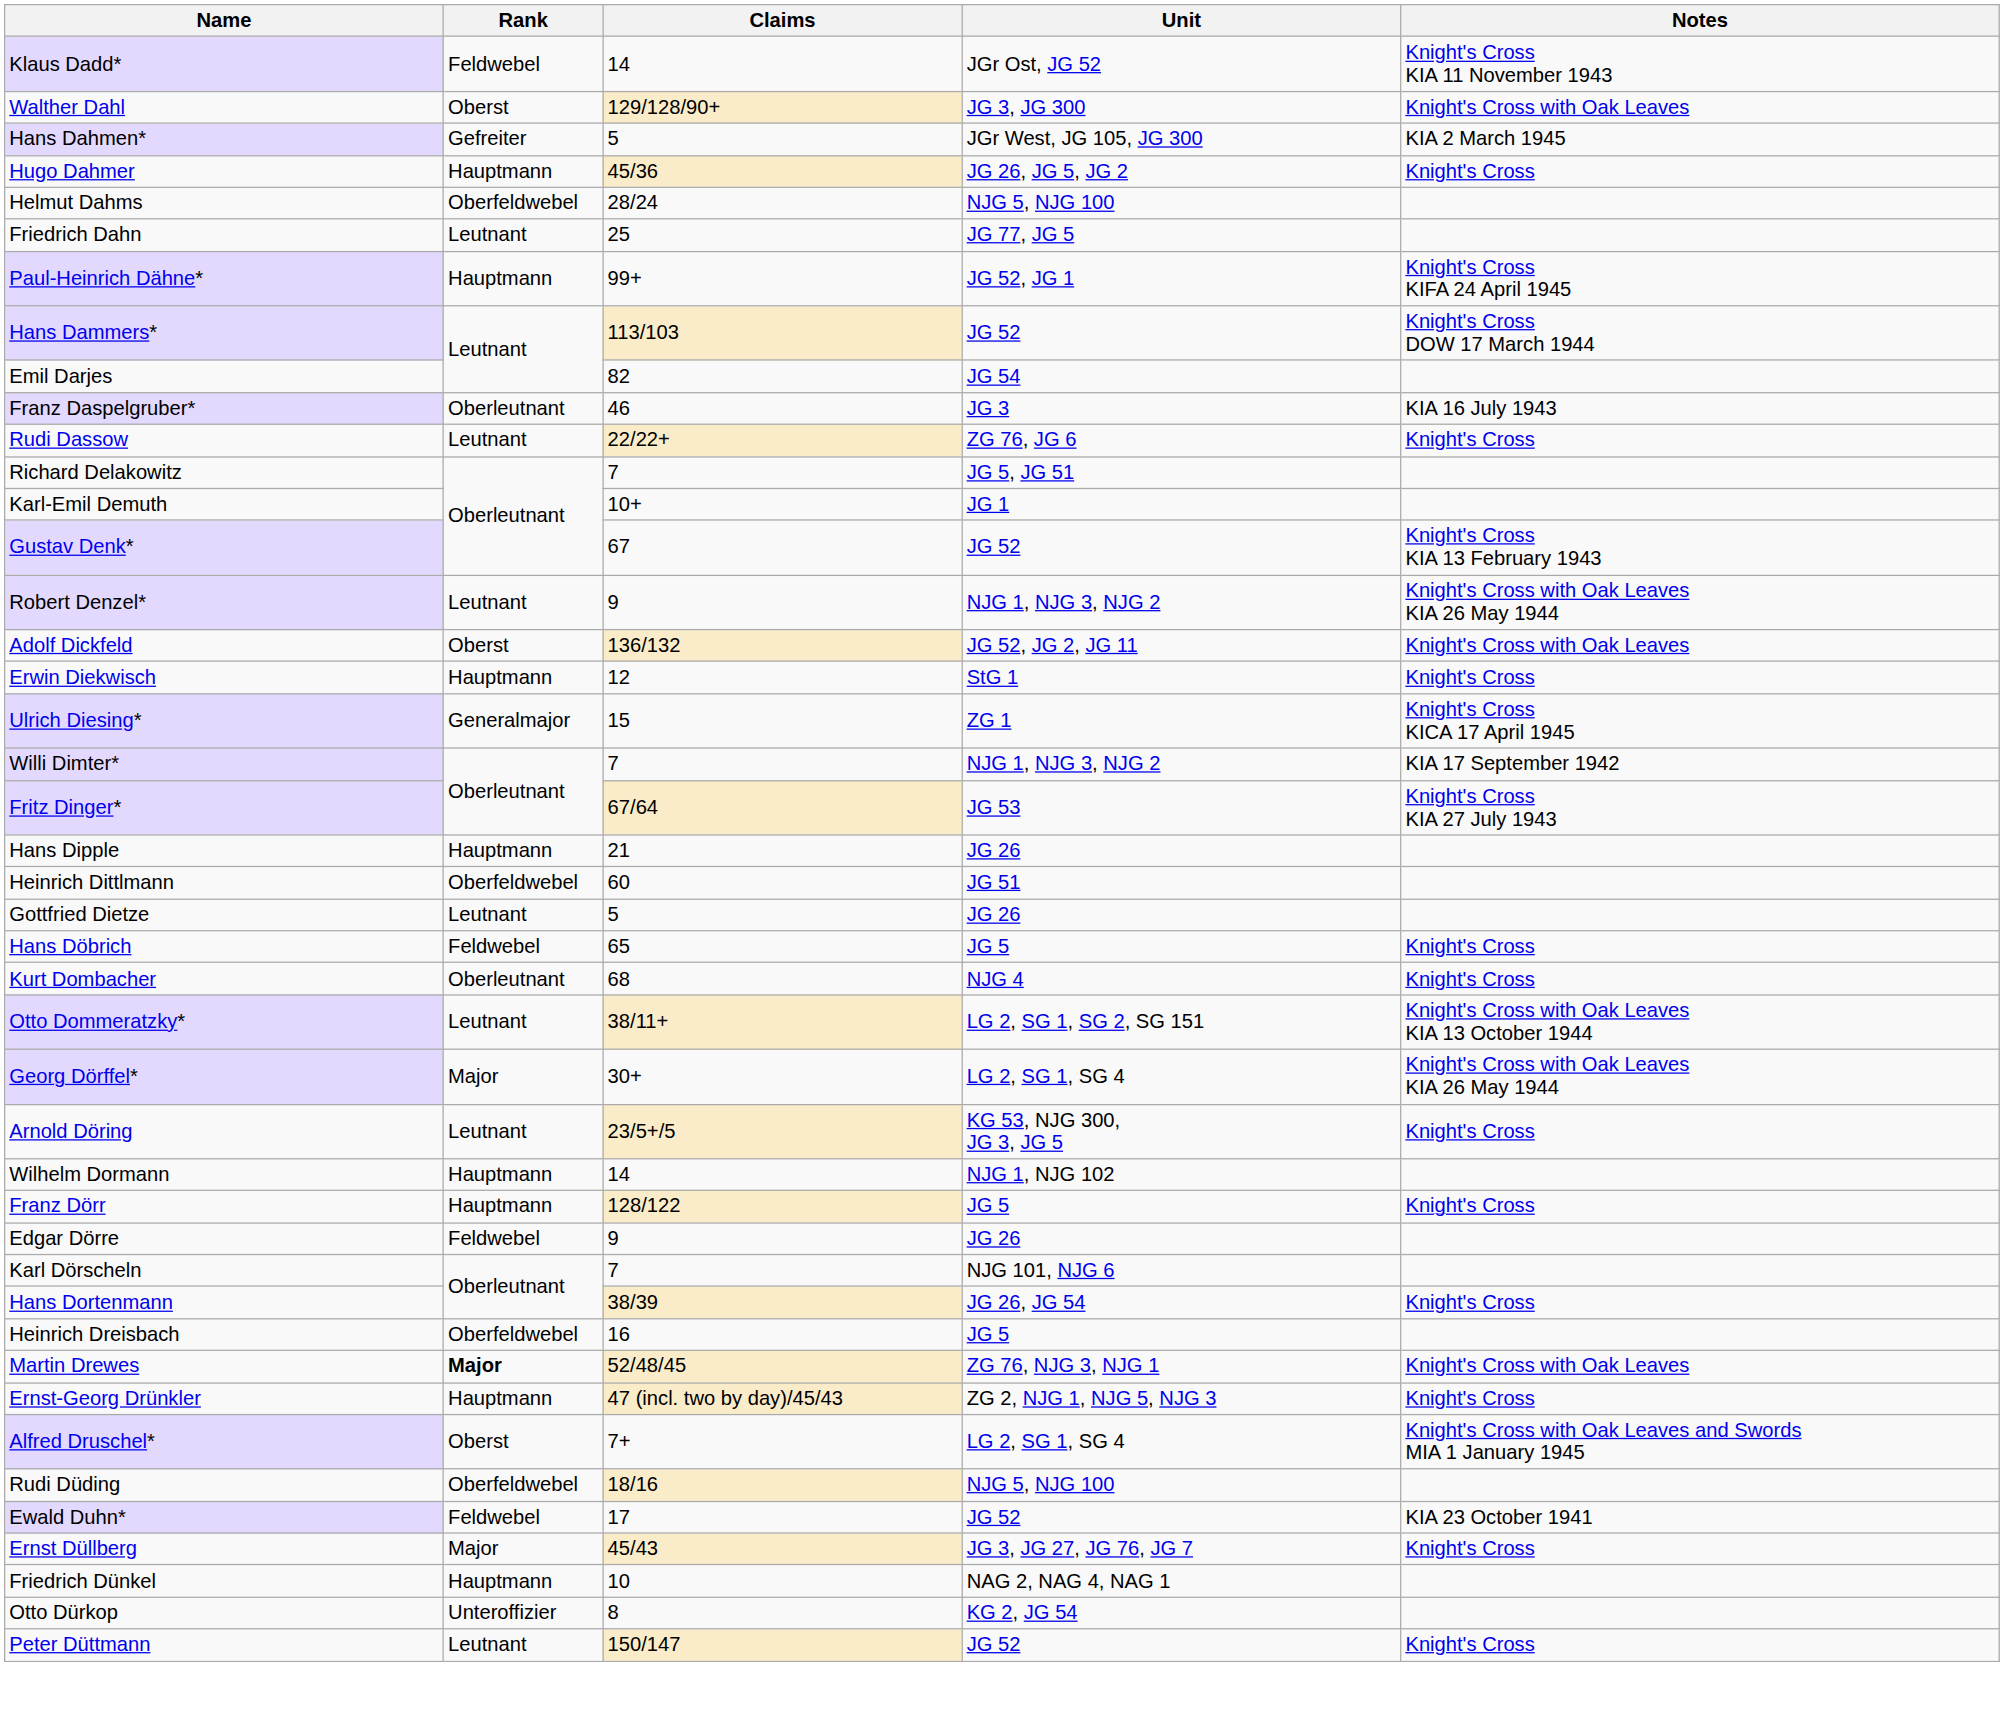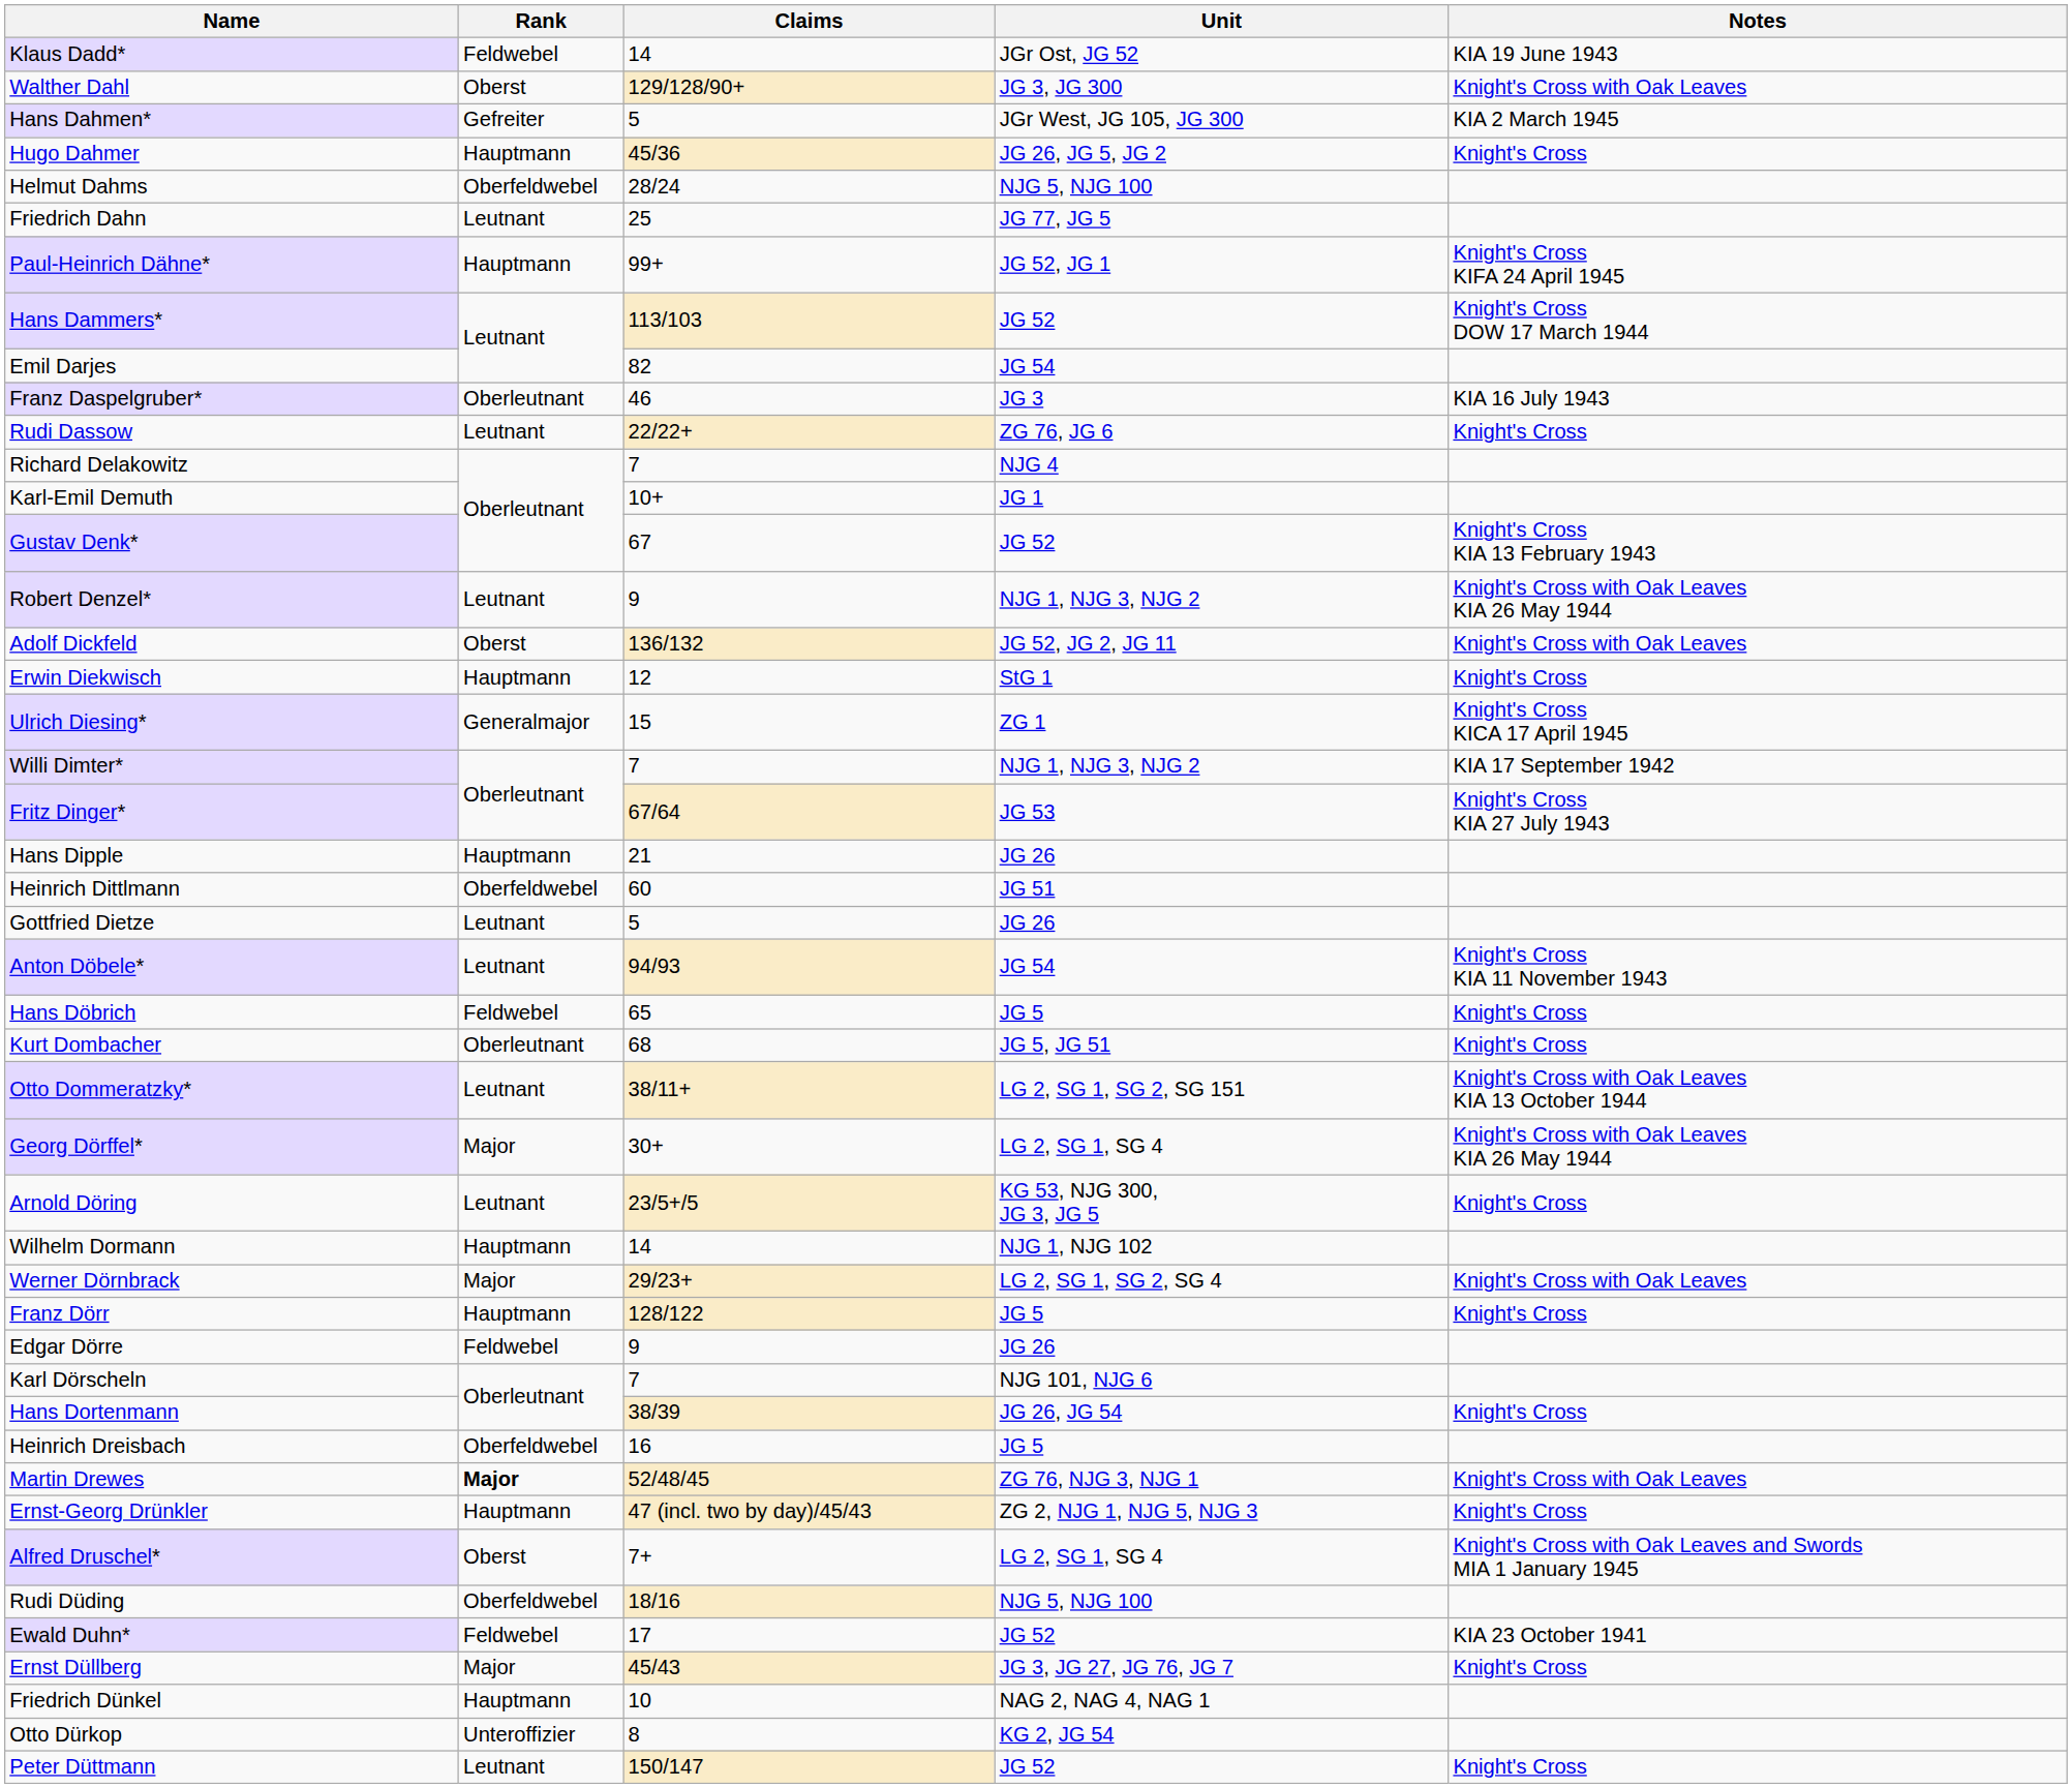 <table class="wikitable" style="width:100%;">
 <tr>
 <th width="22%">Name</th>
 <th width="8%">Rank</th>
 <th width="18%">Claims</th>
 <th width="22%">Unit</th>
 <th width="30%">Notes</th>
 </tr>
 <tr>
 <td style="background:#e3d9ff;" align="left">Klaus Dadd*</td>
 <td>Feldwebel</td>
 <td>14</td>
 <td>JGr Ost, <a href='#'>JG 52</a></td>
-<td><a href='#'>Knight's Cross</a><br>KIA 11 November 1943</td>
+<td>KIA 19 June 1943</td>
 </tr>
 <tr>
 <td><a href='#'>Walther Dahl</a></td>
 <td>Oberst</td>
 <td style="background:#faecc8" align="left">129/128/90+</td>
 <td><a href='#'>JG 3</a>, <a href='#'>JG 300</a></td>
 <td><a href='#'>Knight's Cross with Oak Leaves</a></td>
 </tr>
 <tr>
 <td style="background:#e3d9ff;" align="left">Hans Dahmen*</td>
 <td>Gefreiter</td>
 <td>5</td>
 <td>JGr West, JG 105, <a href='#'>JG 300</a></td>
 <td>KIA 2 March 1945</td>
 </tr>
 <tr>
 <td><a href='#'>Hugo Dahmer</a></td>
 <td>Hauptmann</td>
 <td style="background:#faecc8" align="left">45/36</td>
 <td><a href='#'>JG 26</a>, <a href='#'>JG 5</a>, <a href='#'>JG 2</a></td>
 <td><a href='#'>Knight's Cross</a></td>
 </tr>
 <tr>
 <td>Helmut Dahms</td>
 <td>Oberfeldwebel</td>
 <td>28/24</td>
 <td><a href='#'>NJG 5</a>, <a href='#'>NJG 100</a></td>
 <td></td>
 </tr>
 <tr>
 <td>Friedrich Dahn</td>
 <td>Leutnant</td>
 <td>25</td>
 <td><a href='#'>JG 77</a>, <a href='#'>JG 5</a></td>
 <td></td>
 </tr>
 <tr>
 <td style="background:#e3d9ff;" align="left"><a href='#'>Paul-Heinrich Dähne</a>*</td>
 <td>Hauptmann</td>
 <td>99+</td>
 <td><a href='#'>JG 52</a>, <a href='#'>JG 1</a></td>
 <td><a href='#'>Knight's Cross</a><br>KIFA 24 April 1945</td>
 </tr>
 <tr>
 <td style="background:#e3d9ff;" align="left"><a href='#'>Hans Dammers</a>*</td>
 <td rowspan="2">Leutnant</td>
 <td style="background:#faecc8" align="left">113/103</td>
 <td><a href='#'>JG 52</a></td>
 <td><a href='#'>Knight's Cross</a><br>DOW 17 March 1944</td>
 </tr>
 <tr>
 <td>Emil Darjes</td>
 <td>82</td>
 <td><a href='#'>JG 54</a></td>
 <td></td>
 </tr>
 <tr>
 <td style="background:#e3d9ff;" align="left">Franz Daspelgruber*</td>
 <td>Oberleutnant</td>
 <td>46</td>
 <td><a href='#'>JG 3</a></td>
 <td>KIA 16 July 1943</td>
 </tr>
 <tr>
 <td><a href='#'>Rudi Dassow</a></td>
 <td>Leutnant</td>
 <td style="background:#faecc8" align="left">22/22+</td>
 <td><a href='#'>ZG 76</a>, <a href='#'>JG 6</a></td>
 <td><a href='#'>Knight's Cross</a></td>
 </tr>
 <tr>
 <td>Richard Delakowitz</td>
 <td rowspan="3">Oberleutnant</td>
 <td>7</td>
-<td><a href='#'>JG 5</a>, <a href='#'>JG 51</a></td>
+<td><a href='#'>NJG 4</a></td>
 <td></td>
 </tr>
 <tr>
 <td>Karl-Emil Demuth</td>
 <td>10+</td>
 <td><a href='#'>JG 1</a></td>
 <td></td>
 </tr>
 <tr>
 <td style="background:#e3d9ff;" align="left"><a href='#'>Gustav Denk</a>*</td>
 <td>67</td>
 <td><a href='#'>JG 52</a></td>
 <td><a href='#'>Knight's Cross</a><br>KIA 13 February 1943</td>
 </tr>
 <tr>
 <td style="background:#e3d9ff;" align="left">Robert Denzel*</td>
 <td>Leutnant</td>
 <td>9</td>
 <td><a href='#'>NJG 1</a>, <a href='#'>NJG 3</a>, <a href='#'>NJG 2</a></td>
 <td><a href='#'>Knight's Cross with Oak Leaves</a><br>KIA 26 May 1944</td>
 </tr>
 <tr>
 <td><a href='#'>Adolf Dickfeld</a></td>
 <td>Oberst</td>
 <td style="background:#faecc8" align="left">136/132</td>
 <td><a href='#'>JG 52</a>, <a href='#'>JG 2</a>, <a href='#'>JG 11</a></td>
 <td><a href='#'>Knight's Cross with Oak Leaves</a></td>
 </tr>
 <tr>
 <td><a href='#'>Erwin Diekwisch</a></td>
 <td>Hauptmann</td>
 <td>12</td>
 <td><a href='#'>StG 1</a></td>
 <td><a href='#'>Knight's Cross</a></td>
 </tr>
 <tr>
 <td style="background:#e3d9ff;" align="left"><a href='#'>Ulrich Diesing</a>*</td>
 <td>Generalmajor</td>
 <td>15</td>
 <td><a href='#'>ZG 1</a></td>
 <td><a href='#'>Knight's Cross</a><br>KICA 17 April 1945</td>
 </tr>
 <tr>
 <td style="background:#e3d9ff;" align="left">Willi Dimter*</td>
 <td rowspan="2">Oberleutnant</td>
 <td>7</td>
 <td><a href='#'>NJG 1</a>, <a href='#'>NJG 3</a>, <a href='#'>NJG 2</a></td>
 <td>KIA 17 September 1942</td>
 </tr>
 <tr>
 <td style="background:#e3d9ff;" align="left"><a href='#'>Fritz Dinger</a>*</td>
 <td style="background:#faecc8" align="left">67/64</td>
 <td><a href='#'>JG 53</a></td>
 <td><a href='#'>Knight's Cross</a><br>KIA 27 July 1943</td>
 </tr>
 <tr>
 <td>Hans Dipple</td>
 <td>Hauptmann</td>
 <td>21</td>
 <td><a href='#'>JG 26</a></td>
 <td></td>
 </tr>
 <tr>
 <td>Heinrich Dittlmann</td>
 <td>Oberfeldwebel</td>
 <td>60</td>
 <td><a href='#'>JG 51</a></td>
 <td></td>
 </tr>
 <tr>
 <td>Gottfried Dietze</td>
 <td>Leutnant</td>
 <td>5</td>
 <td><a href='#'>JG 26</a></td>
 <td></td>
 </tr>
 <tr>
+<td style="background:#e3d9ff;" align="left"><a href='#'>Anton Döbele</a>*</td>
+<td>Leutnant</td>
+<td style="background:#faecc8" align="left">94/93</td>
+<td><a href='#'>JG 54</a></td>
+<td><a href='#'>Knight's Cross</a><br>KIA 11 November 1943</td>
+</tr>
+<tr>
 <td><a href='#'>Hans Döbrich</a></td>
 <td>Feldwebel</td>
 <td>65</td>
 <td><a href='#'>JG 5</a></td>
 <td><a href='#'>Knight's Cross</a></td>
 </tr>
 <tr>
 <td><a href='#'>Kurt Dombacher</a></td>
 <td>Oberleutnant</td>
 <td>68</td>
-<td><a href='#'>NJG 4</a></td>
+<td><a href='#'>JG 5</a>, <a href='#'>JG 51</a></td>
 <td><a href='#'>Knight's Cross</a></td>
 </tr>
 <tr>
 <td style="background:#e3d9ff;" align="left"><a href='#'>Otto Dommeratzky</a>*</td>
 <td>Leutnant</td>
 <td style="background:#faecc8" align="left">38/11+</td>
 <td><a href='#'>LG 2</a>, <a href='#'>SG 1</a>, <a href='#'>SG 2</a>, SG 151</td>
 <td><a href='#'>Knight's Cross with Oak Leaves</a><br>KIA 13 October 1944</td>
 </tr>
 <tr>
 <td style="background:#e3d9ff;" align="left"><a href='#'>Georg Dörffel</a>*</td>
 <td>Major</td>
 <td>30+</td>
 <td><a href='#'>LG 2</a>, <a href='#'>SG 1</a>, SG 4</td>
 <td><a href='#'>Knight's Cross with Oak Leaves</a><br>KIA 26 May 1944</td>
 </tr>
 <tr>
 <td><a href='#'>Arnold Döring</a></td>
 <td>Leutnant</td>
 <td style="background:#faecc8" align="left">23/5+/5</td>
 <td><a href='#'>KG 53</a>, NJG 300,<br><a href='#'>JG 3</a>, <a href='#'>JG 5</a></td>
 <td><a href='#'>Knight's Cross</a></td>
 </tr>
 <tr>
 <td>Wilhelm Dormann</td>
 <td>Hauptmann</td>
 <td>14</td>
 <td><a href='#'>NJG 1</a>, NJG 102</td>
 <td></td>
+</tr>
+<tr>
+<td><a href='#'>Werner Dörnbrack</a></td>
+<td>Major</td>
+<td style="background:#faecc8" align="left">29/23+</td>
+<td><a href='#'>LG 2</a>, <a href='#'>SG 1</a>, <a href='#'>SG 2</a>, SG 4</td>
+<td><a href='#'>Knight's Cross with Oak Leaves</a></td>
 </tr>
 <tr>
 <td><a href='#'>Franz Dörr</a></td>
 <td>Hauptmann</td>
 <td style="background:#faecc8" align="left">128/122</td>
 <td><a href='#'>JG 5</a></td>
 <td><a href='#'>Knight's Cross</a></td>
 </tr>
 <tr>
 <td>Edgar Dörre</td>
 <td>Feldwebel</td>
 <td>9</td>
 <td><a href='#'>JG 26</a></td>
 <td></td>
 </tr>
 <tr>
 <td>Karl Dörscheln</td>
 <td rowspan="2">Oberleutnant</td>
 <td>7</td>
 <td>NJG 101, <a href='#'>NJG 6</a></td>
 <td></td>
 </tr>
 <tr>
 <td><a href='#'>Hans Dortenmann</a></td>
 <td style="background:#faecc8" align="left">38/39</td>
 <td><a href='#'>JG 26</a>, <a href='#'>JG 54</a></td>
 <td><a href='#'>Knight's Cross</a></td>
 </tr>
 <tr>
 <td>Heinrich Dreisbach</td>
 <td>Oberfeldwebel</td>
 <td>16</td>
 <td><a href='#'>JG 5</a></td>
 <td></td>
 </tr>
 <tr>
 <td><a href='#'>Martin Drewes</a></td>
 <td><strong>Major</strong></td>
 <td style="background:#faecc8" align="left">52/48/45</td>
 <td><a href='#'>ZG 76</a>, <a href='#'>NJG 3</a>, <a href='#'>NJG 1</a></td>
 <td><a href='#'>Knight's Cross with Oak Leaves</a></td>
 </tr>
 <tr>
 <td><a href='#'>Ernst-Georg Drünkler</a></td>
 <td>Hauptmann</td>
 <td style="background:#faecc8" align="left">47 (incl. two by day)/45/43</td>
 <td>ZG 2, <a href='#'>NJG 1</a>, <a href='#'>NJG 5</a>, <a href='#'>NJG 3</a></td>
 <td><a href='#'>Knight's Cross</a></td>
 </tr>
 <tr>
 <td style="background:#e3d9ff;" align="left"><a href='#'>Alfred Druschel</a>*</td>
 <td>Oberst</td>
 <td>7+</td>
 <td><a href='#'>LG 2</a>, <a href='#'>SG 1</a>, SG 4</td>
 <td><a href='#'>Knight's Cross with Oak Leaves and Swords</a><br>MIA 1 January 1945</td>
 </tr>
 <tr>
 <td>Rudi Düding</td>
 <td>Oberfeldwebel</td>
 <td style="background:#faecc8" align="left">18/16</td>
 <td><a href='#'>NJG 5</a>, <a href='#'>NJG 100</a></td>
 <td></td>
 </tr>
 <tr>
 <td style="background:#e3d9ff;" align="left">Ewald Duhn*</td>
 <td>Feldwebel</td>
 <td>17</td>
 <td><a href='#'>JG 52</a></td>
 <td>KIA 23 October 1941</td>
 </tr>
 <tr>
 <td><a href='#'>Ernst Düllberg</a></td>
 <td>Major</td>
 <td style="background:#faecc8" align="left">45/43</td>
 <td><a href='#'>JG 3</a>, <a href='#'>JG 27</a>, <a href='#'>JG 76</a>, <a href='#'>JG 7</a></td>
 <td><a href='#'>Knight's Cross</a></td>
 </tr>
 <tr>
 <td>Friedrich Dünkel</td>
 <td>Hauptmann</td>
 <td>10</td>
 <td>NAG 2, NAG 4, NAG 1</td>
 <td></td>
 </tr>
 <tr>
 <td>Otto Dürkop</td>
 <td>Unteroffizier</td>
 <td>8</td>
 <td><a href='#'>KG 2</a>, <a href='#'>JG 54</a></td>
 <td></td>
 </tr>
 <tr>
 <td><a href='#'>Peter Düttmann</a></td>
 <td>Leutnant</td>
 <td style="background:#faecc8" align="left">150/147</td>
 <td><a href='#'>JG 52</a></td>
 <td><a href='#'>Knight's Cross</a></td>
 </tr>
 </table>
